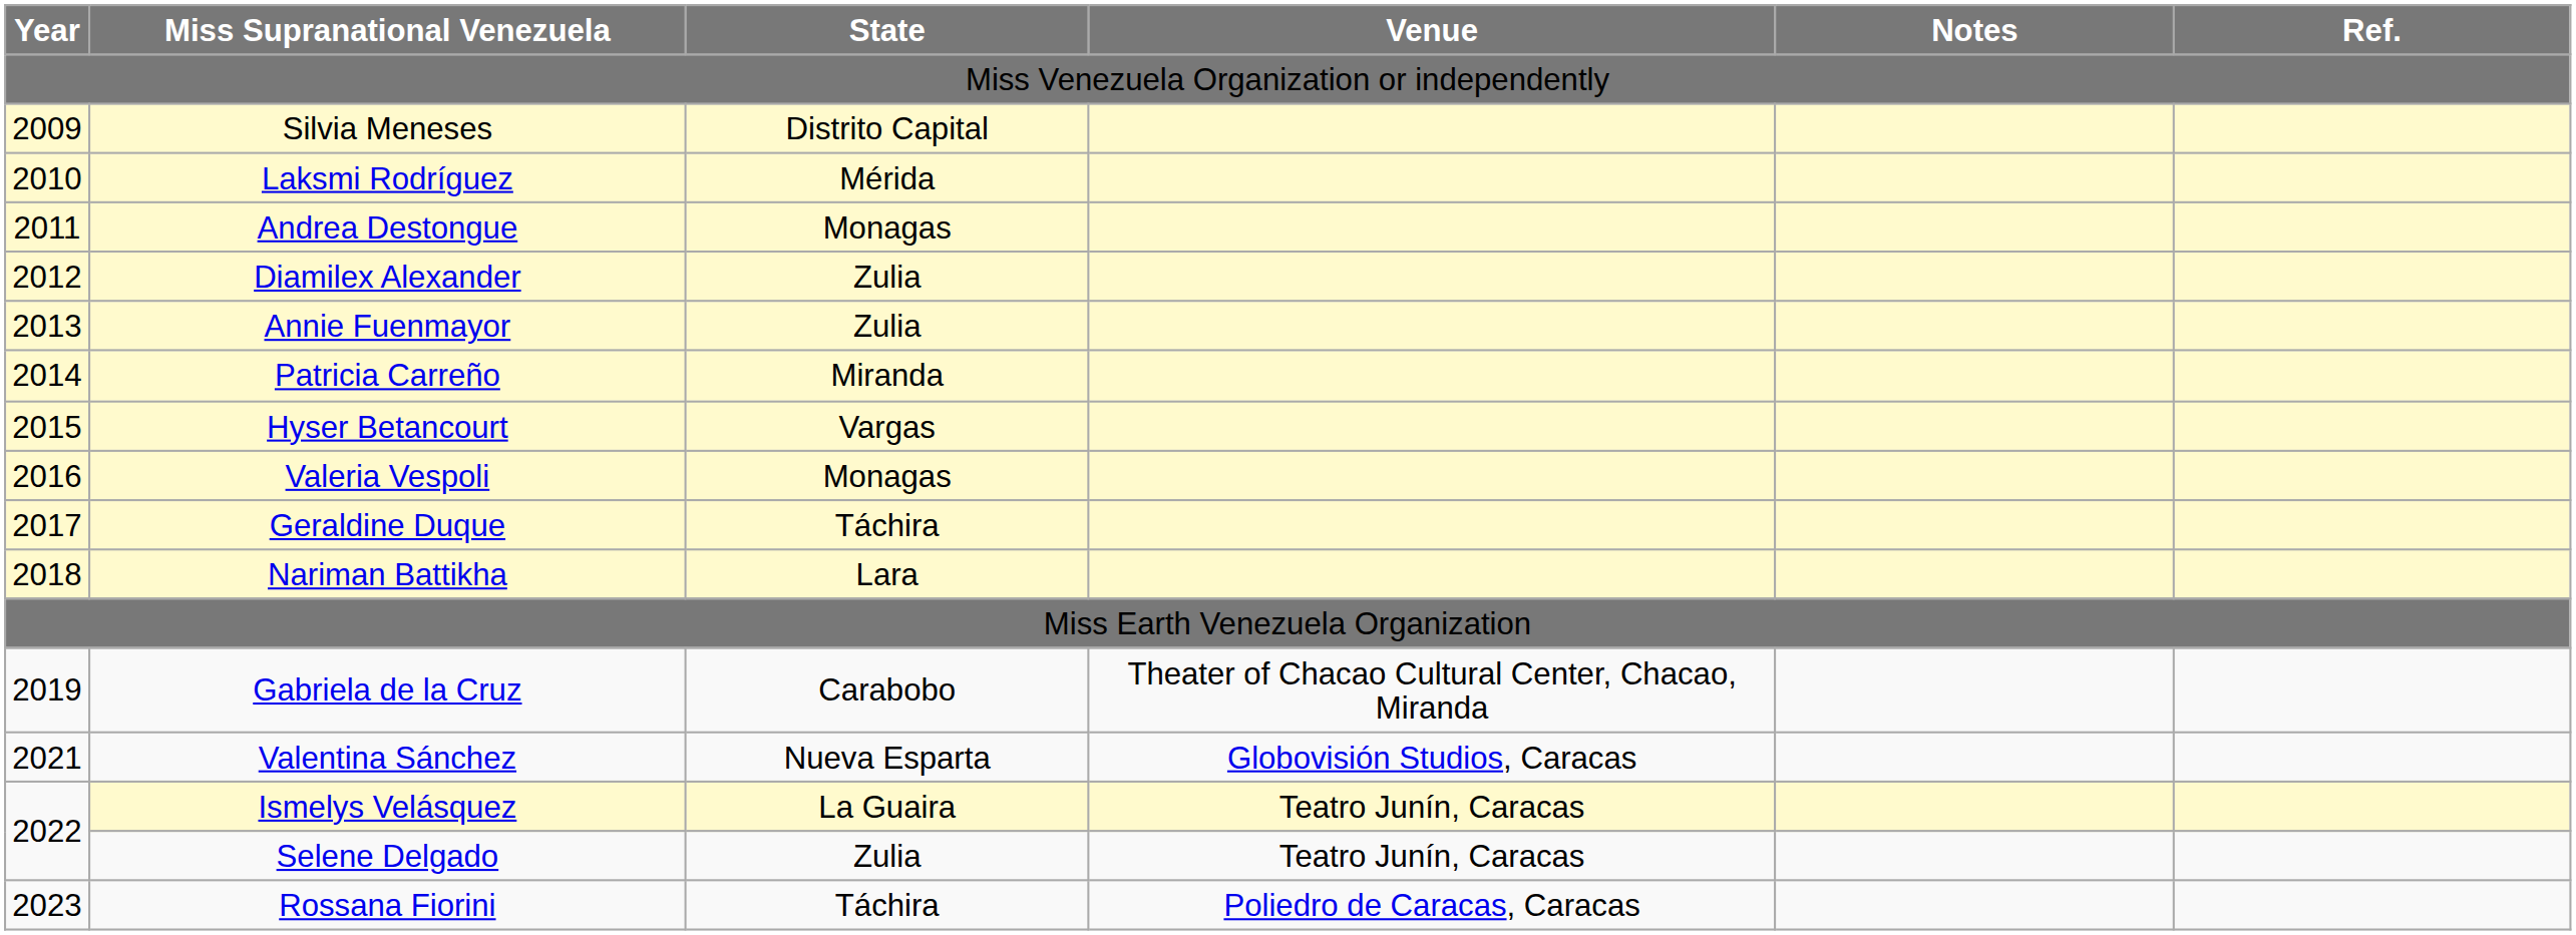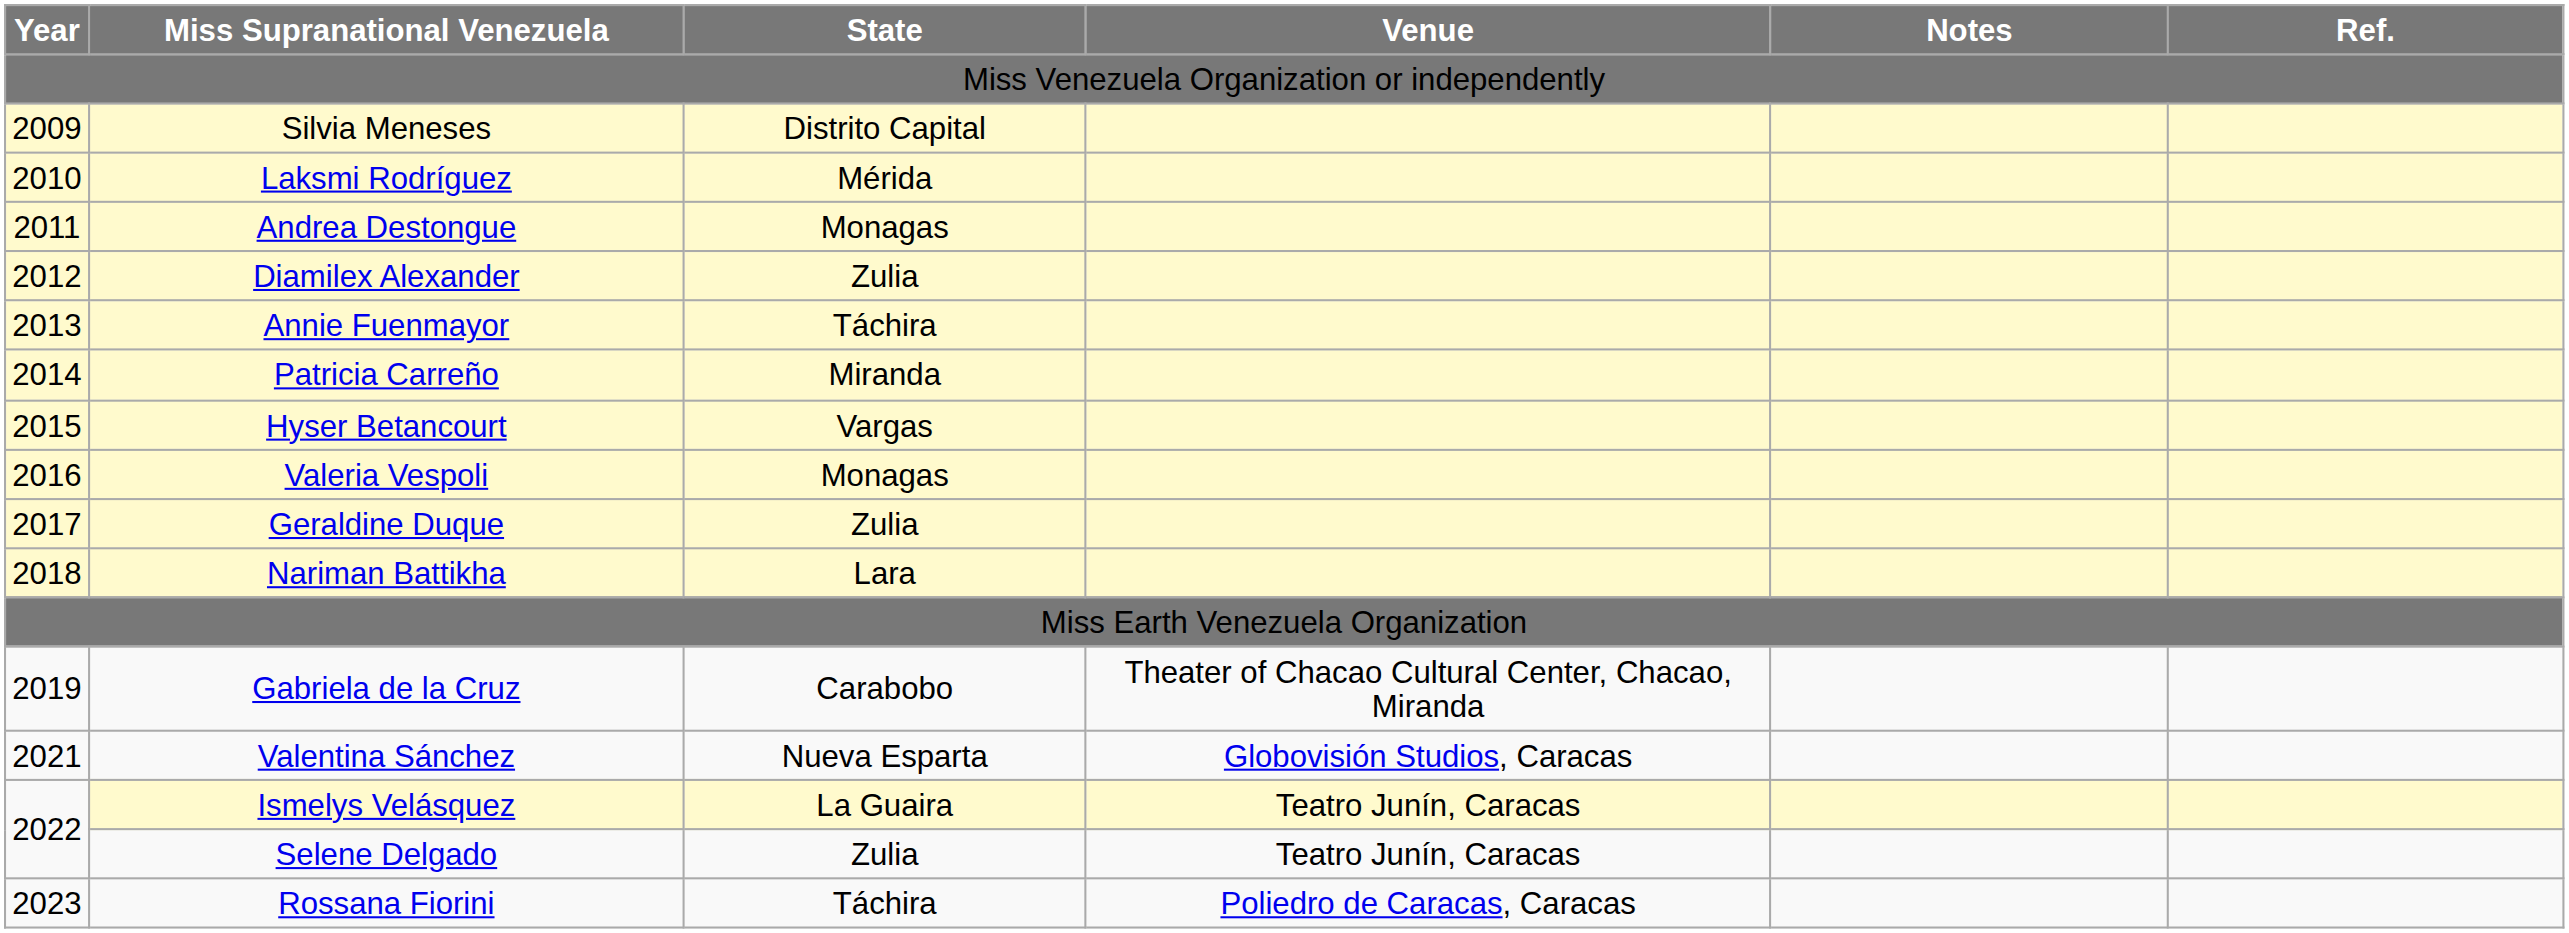 <table class="wikitable sortable" style="font-size: 95%; text-align:center">
 <tr>
 <th width="30" style="background-color:#787878;color:#FFFFFF;">Year</th>
 <th width="300" style="background-color:#787878;color:#FFFFFF;">Miss Supranational Venezuela</th>
 <th width="200" style="background-color:#787878;color:#FFFFFF;">State</th>
 <th width="350" style="background-color:#787878;color:#FFFFFF;">Venue</th>
 <th width="200" style="background-color:#787878;color:#FFFFFF;">Notes</th>
 <th width="200" style="background-color:#787878;color:#FFFFFF;">Ref.</th>
 </tr>
 <tr bgcolor="#787878" align="center">
 <td colspan="6"><span>Miss Venezuela Organization or independently</span></td>
 </tr>
 <tr style="background: #FFFACD;" |>
 <td>2009</td>
 <td>Silvia Meneses</td>
 <td>Distrito Capital</td>
 <td></td>
 <td></td>
 <td></td>
 </tr>
 <tr style="background: #FFFACD;" |>
 <td>2010</td>
 <td><a href='#'>Laksmi Rodríguez</a></td>
 <td>Mérida</td>
 <td></td>
 <td></td>
 <td></td>
 </tr>
 <tr style="background: #FFFACD;" |>
 <td>2011</td>
 <td><a href='#'>Andrea Destongue</a></td>
 <td>Monagas</td>
 <td></td>
 <td></td>
 <td></td>
 </tr>
 <tr style="background: #FFFACD;" |>
 <td>2012</td>
 <td><a href='#'>Diamilex Alexander</a></td>
 <td>Zulia</td>
 <td></td>
 <td></td>
 <td></td>
 </tr>
 <tr style="background: #FFFACD;" |>
 <td>2013</td>
 <td><a href='#'>Annie Fuenmayor</a></td>
-<td>Zulia</td>
+<td>Táchira</td>
 <td></td>
 <td></td>
 <td></td>
 </tr>
 <tr style="background: #FFFACD;" |>
 <td>2014</td>
 <td><a href='#'>Patricia Carreño</a></td>
 <td>Miranda</td>
 <td></td>
 <td></td>
 <td></td>
 </tr>
 <tr style="background: #FFFACD;" |>
 <td>2015</td>
 <td><a href='#'>Hyser Betancourt</a></td>
 <td>Vargas</td>
 <td></td>
 <td></td>
 <td></td>
 </tr>
 <tr style="background: #FFFACD;" |>
 <td>2016</td>
 <td><a href='#'>Valeria Vespoli</a></td>
 <td>Monagas</td>
 <td></td>
 <td></td>
 <td></td>
 </tr>
 <tr style="background: #FFFACD;" |>
 <td>2017</td>
 <td><a href='#'>Geraldine Duque</a></td>
-<td>Táchira</td>
+<td>Zulia</td>
 <td></td>
 <td></td>
 <td></td>
 </tr>
 <tr style="background: #FFFACD;" |>
 <td>2018</td>
 <td><a href='#'>Nariman Battikha</a></td>
 <td>Lara</td>
 <td></td>
 <td></td>
 <td></td>
 </tr>
 <tr bgcolor="#787878" align="center">
 <td colspan="6"><span>Miss Earth Venezuela Organization</span></td>
 </tr>
 <tr>
 <td>2019</td>
 <td><a href='#'>Gabriela de la Cruz</a></td>
 <td>Carabobo</td>
 <td>Theater of Chacao Cultural Center, Chacao, Miranda</td>
 <td></td>
 <td></td>
 </tr>
 <tr>
 <td>2021</td>
 <td><a href='#'>Valentina Sánchez</a></td>
 <td>Nueva Esparta</td>
 <td><a href='#'>Globovisión Studios</a>, Caracas</td>
 <td></td>
 <td></td>
 </tr>
 <tr>
 <td rowspan="2">2022</td>
 <td style="background: #FFFACD;"><a href='#'>Ismelys Velásquez</a></td>
 <td style="background: #FFFACD;">La Guaira</td>
 <td style="background: #FFFACD;">Teatro Junín, Caracas</td>
 <td style="background: #FFFACD;"></td>
 <td style="background: #FFFACD;"></td>
 </tr>
 <tr>
 <td><a href='#'>Selene Delgado</a></td>
 <td>Zulia</td>
 <td>Teatro Junín, Caracas</td>
 <td></td>
 <td></td>
 </tr>
 <tr>
 <td>2023</td>
 <td><a href='#'>Rossana Fiorini</a></td>
 <td>Táchira</td>
 <td><a href='#'>Poliedro de Caracas</a>, Caracas</td>
 <td></td>
 <td></td>
 </tr>
 </table>
